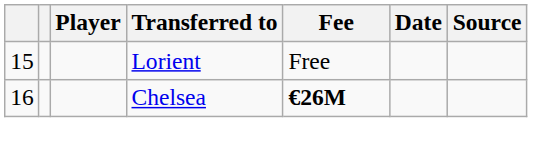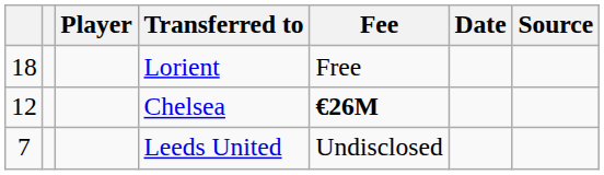 <table class="wikitable plainrowheaders sortable">
 <tr>
 <th></th>
 <th></th>
 <th scope=col>Player</th>
 <th>Transferred to</th>
 <th !scope=col; style="width: 65px;">Fee</th>
 <th scope=col>Date</th>
 <th scope=col>Source</th>
 </tr>
 <tr>
-<td align=center>15</td>
+<td align=center>18</td>
 <td align=center></td>
 <td></td>
 <td><a href='#'>Lorient</a></td>
 <td>Free</td>
 <td></td>
 <td></td>
 </tr>
 <tr>
-<td align=center>16</td>
+<td align=center>12</td>
 <td align=center></td>
 <td></td>
 <td> <a href='#'>Chelsea</a></td>
 <td><strong>€26M</strong></td>
 <td></td>
 <td></td>
 </tr>
+<tr>
+<td align=center>7</td>
+<td align=center></td>
+<td></td>
+<td> <a href='#'>Leeds United</a></td>
+<td>Undisclosed</td>
+<td></td>
+<td></td>
+</tr>
 </table>
